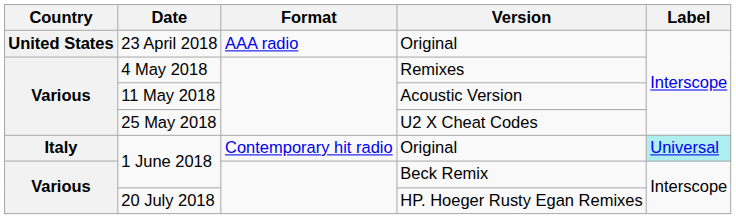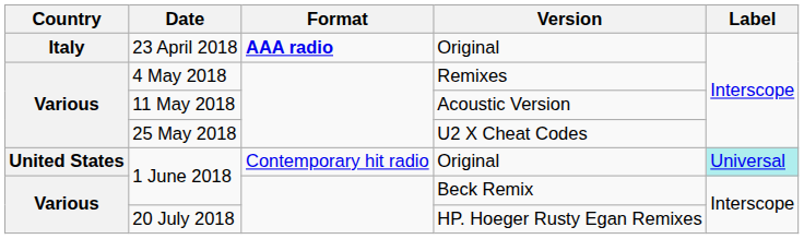 <table class="wikitable plainrowheaders">
 <tr>
 <th scope="col">Country</th>
 <th scope="col">Date</th>
 <th scope="col">Format</th>
 <th scope="col">Version</th>
 <th scope="col">Label</th>
 </tr>
 <tr>
-<th scope="row">United States</th>
+<th scope="row">Italy</th>
 <td>23 April 2018</td>
-<td><a href='#'>AAA radio</a></td>
+<td><strong><a href='#'>AAA radio</a></strong></td>
 <td>Original</td>
 <td rowspan="4"><a href='#'>Interscope</a></td>
 </tr>
 <tr>
 <th scope="row" rowspan="3">Various</th>
 <td>4 May 2018</td>
 <td rowspan="3"></td>
 <td>Remixes</td>
 </tr>
 <tr>
 <td>11 May 2018</td>
 <td>Acoustic Version</td>
 </tr>
 <tr>
 <td>25 May 2018</td>
 <td>U2 X Cheat Codes</td>
 </tr>
 <tr>
-<th scope="row">Italy</th>
+<th scope="row">United States</th>
 <td rowspan="2">1 June 2018</td>
 <td><a href='#'>Contemporary hit radio</a></td>
 <td>Original</td>
 <td style="background: paleturquoise;"><a href='#'>Universal</a></td>
 </tr>
 <tr>
 <th scope="row" rowspan="2">Various</th>
 <td rowspan="2"></td>
 <td>Beck Remix</td>
 <td rowspan="2">Interscope</td>
 </tr>
 <tr>
 <td>20 July 2018</td>
 <td>HP. Hoeger Rusty Egan Remixes</td>
 </tr>
 </table>
